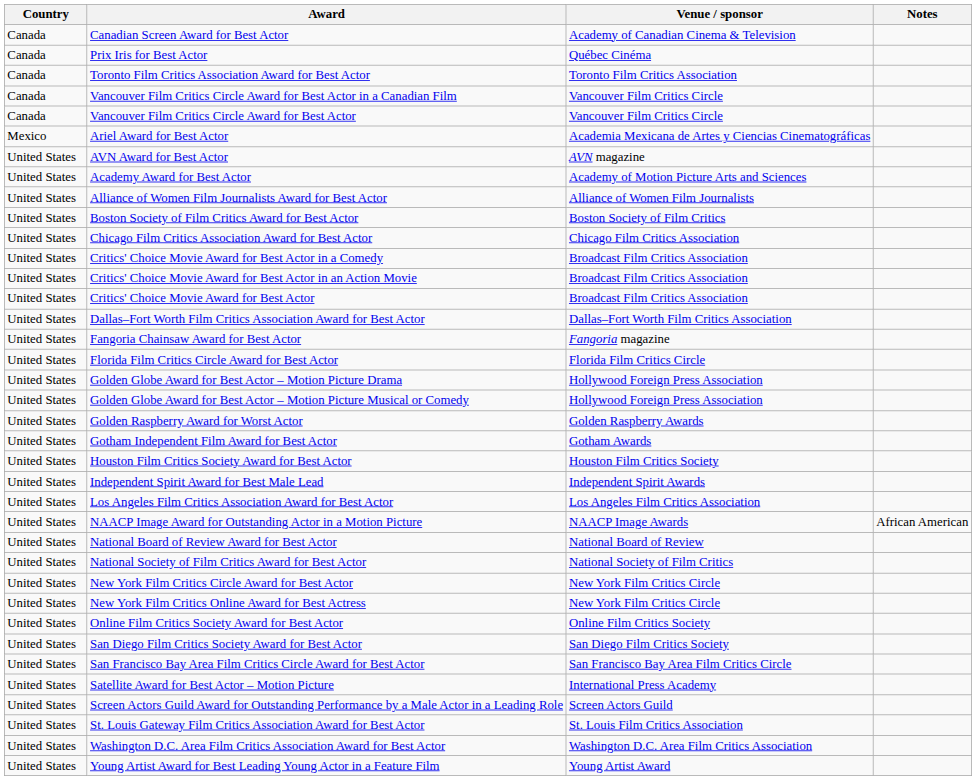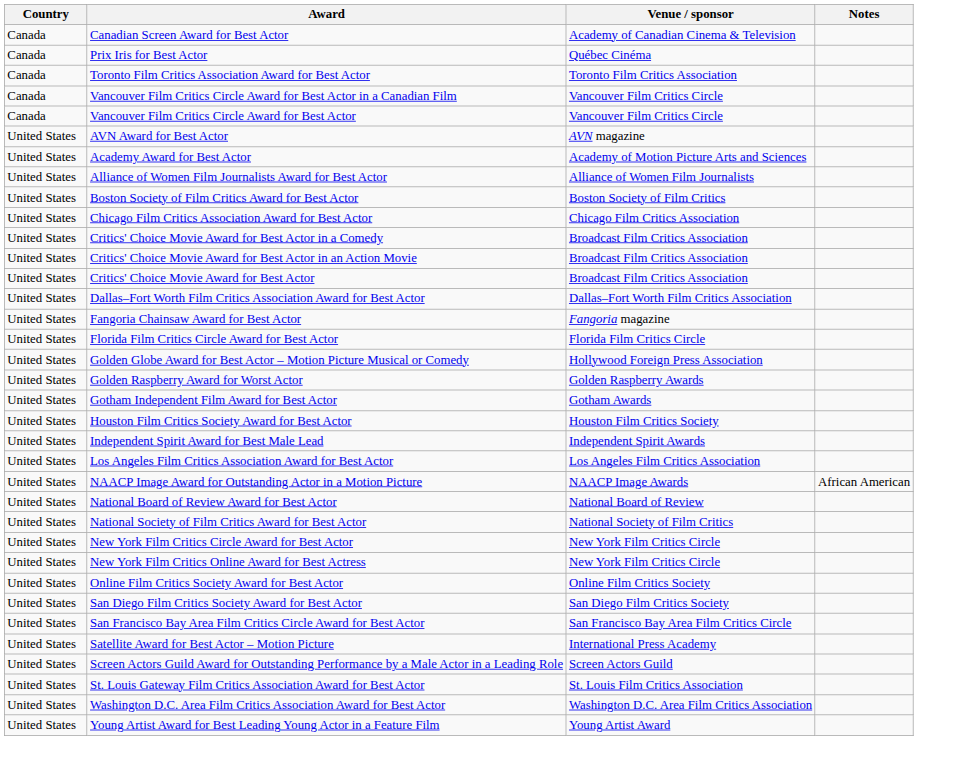 <table class="wikitable sortable">
 <tr>
 <th style="width:6em;">Country</th>
 <th>Award</th>
 <th>Venue / sponsor</th>
 <th>Notes</th>
 </tr>
 <tr>
 <td>Canada</td>
 <td><a href='#'>Canadian Screen Award for Best Actor</a></td>
 <td><a href='#'>Academy of Canadian Cinema & Television</a></td>
 <td></td>
 </tr>
 <tr>
 <td>Canada</td>
 <td><a href='#'>Prix Iris for Best Actor</a></td>
 <td><a href='#'>Québec Cinéma</a></td>
 <td></td>
 </tr>
 <tr>
 <td>Canada</td>
 <td><a href='#'>Toronto Film Critics Association Award for Best Actor</a></td>
 <td><a href='#'>Toronto Film Critics Association</a></td>
 <td></td>
 </tr>
 <tr>
 <td>Canada</td>
 <td><a href='#'>Vancouver Film Critics Circle Award for Best Actor in a Canadian Film</a></td>
 <td><a href='#'>Vancouver Film Critics Circle</a></td>
 <td></td>
 </tr>
 <tr>
 <td>Canada</td>
 <td><a href='#'>Vancouver Film Critics Circle Award for Best Actor</a></td>
 <td><a href='#'>Vancouver Film Critics Circle</a></td>
-<td></td>
-</tr>
-<tr>
-<td>Mexico</td>
-<td><a href='#'>Ariel Award for Best Actor</a></td>
-<td><a href='#'>Academia Mexicana de Artes y Ciencias Cinematográficas</a></td>
 <td></td>
 </tr>
 <tr>
 <td>United States</td>
 <td><a href='#'>AVN Award for Best Actor</a></td>
 <td><em><a href='#'>AVN</a></em> magazine</td>
 <td></td>
 </tr>
 <tr>
 <td>United States</td>
 <td><a href='#'>Academy Award for Best Actor</a></td>
 <td><a href='#'>Academy of Motion Picture Arts and Sciences</a></td>
 <td></td>
 </tr>
 <tr>
 <td>United States</td>
 <td><a href='#'>Alliance of Women Film Journalists Award for Best Actor</a></td>
 <td><a href='#'>Alliance of Women Film Journalists</a></td>
 <td></td>
 </tr>
 <tr>
 <td>United States</td>
 <td><a href='#'>Boston Society of Film Critics Award for Best Actor</a></td>
 <td><a href='#'>Boston Society of Film Critics</a></td>
 <td></td>
 </tr>
 <tr>
 <td>United States</td>
 <td><a href='#'>Chicago Film Critics Association Award for Best Actor</a></td>
 <td><a href='#'>Chicago Film Critics Association</a></td>
 <td></td>
 </tr>
 <tr>
 <td>United States</td>
 <td><a href='#'>Critics' Choice Movie Award for Best Actor in a Comedy</a></td>
 <td><a href='#'>Broadcast Film Critics Association</a></td>
 <td></td>
 </tr>
 <tr>
 <td>United States</td>
 <td><a href='#'>Critics' Choice Movie Award for Best Actor in an Action Movie</a></td>
 <td><a href='#'>Broadcast Film Critics Association</a></td>
 <td></td>
 </tr>
 <tr>
 <td>United States</td>
 <td><a href='#'>Critics' Choice Movie Award for Best Actor</a></td>
 <td><a href='#'>Broadcast Film Critics Association</a></td>
 <td></td>
 </tr>
 <tr>
 <td>United States</td>
 <td><a href='#'>Dallas–Fort Worth Film Critics Association Award for Best Actor</a></td>
 <td><a href='#'>Dallas–Fort Worth Film Critics Association</a></td>
 <td></td>
 </tr>
 <tr>
 <td>United States</td>
 <td><a href='#'>Fangoria Chainsaw Award for Best Actor</a></td>
 <td><em><a href='#'>Fangoria</a></em> magazine</td>
 <td></td>
 </tr>
 <tr>
 <td>United States</td>
 <td><a href='#'>Florida Film Critics Circle Award for Best Actor</a></td>
 <td><a href='#'>Florida Film Critics Circle</a></td>
-<td></td>
-</tr>
-<tr>
-<td>United States</td>
-<td><a href='#'>Golden Globe Award for Best Actor – Motion Picture Drama</a></td>
-<td><a href='#'>Hollywood Foreign Press Association</a></td>
 <td></td>
 </tr>
 <tr>
 <td>United States</td>
 <td><a href='#'>Golden Globe Award for Best Actor – Motion Picture Musical or Comedy</a></td>
 <td><a href='#'>Hollywood Foreign Press Association</a></td>
 <td></td>
 </tr>
 <tr>
 <td>United States</td>
 <td><a href='#'>Golden Raspberry Award for Worst Actor</a></td>
 <td><a href='#'>Golden Raspberry Awards</a></td>
 <td></td>
 </tr>
 <tr>
 <td>United States</td>
 <td><a href='#'>Gotham Independent Film Award for Best Actor</a></td>
 <td><a href='#'>Gotham Awards</a></td>
 <td></td>
 </tr>
 <tr>
 <td>United States</td>
 <td><a href='#'>Houston Film Critics Society Award for Best Actor</a></td>
 <td><a href='#'>Houston Film Critics Society</a></td>
 <td></td>
 </tr>
 <tr>
 <td>United States</td>
 <td><a href='#'>Independent Spirit Award for Best Male Lead</a></td>
 <td><a href='#'>Independent Spirit Awards</a></td>
 <td></td>
 </tr>
 <tr>
 <td>United States</td>
 <td><a href='#'>Los Angeles Film Critics Association Award for Best Actor</a></td>
 <td><a href='#'>Los Angeles Film Critics Association</a></td>
 <td></td>
 </tr>
 <tr>
 <td>United States</td>
 <td><a href='#'>NAACP Image Award for Outstanding Actor in a Motion Picture</a></td>
 <td><a href='#'>NAACP Image Awards</a></td>
 <td>African American</td>
 </tr>
 <tr>
 <td>United States</td>
 <td><a href='#'>National Board of Review Award for Best Actor</a></td>
 <td><a href='#'>National Board of Review</a></td>
 <td></td>
 </tr>
 <tr>
 <td>United States</td>
 <td><a href='#'>National Society of Film Critics Award for Best Actor</a></td>
 <td><a href='#'>National Society of Film Critics</a></td>
 <td></td>
 </tr>
 <tr>
 <td>United States</td>
 <td><a href='#'>New York Film Critics Circle Award for Best Actor</a></td>
 <td><a href='#'>New York Film Critics Circle</a></td>
 <td></td>
 </tr>
 <tr>
 <td>United States</td>
 <td><a href='#'>New York Film Critics Online Award for Best Actress</a></td>
 <td><a href='#'>New York Film Critics Circle</a></td>
 <td></td>
 </tr>
 <tr>
 <td>United States</td>
 <td><a href='#'>Online Film Critics Society Award for Best Actor</a></td>
 <td><a href='#'>Online Film Critics Society</a></td>
 <td></td>
 </tr>
 <tr>
 <td>United States</td>
 <td><a href='#'>San Diego Film Critics Society Award for Best Actor</a></td>
 <td><a href='#'>San Diego Film Critics Society</a></td>
 <td></td>
 </tr>
 <tr>
 <td>United States</td>
 <td><a href='#'>San Francisco Bay Area Film Critics Circle Award for Best Actor</a></td>
 <td><a href='#'>San Francisco Bay Area Film Critics Circle</a></td>
 <td></td>
 </tr>
 <tr>
 <td>United States</td>
 <td><a href='#'>Satellite Award for Best Actor – Motion Picture</a></td>
 <td><a href='#'>International Press Academy</a></td>
 <td></td>
 </tr>
 <tr>
 <td>United States</td>
 <td><a href='#'>Screen Actors Guild Award for Outstanding Performance by a Male Actor in a Leading Role</a></td>
 <td><a href='#'>Screen Actors Guild</a></td>
 <td></td>
 </tr>
 <tr>
 <td>United States</td>
 <td><a href='#'>St. Louis Gateway Film Critics Association Award for Best Actor</a></td>
 <td><a href='#'>St. Louis Film Critics Association</a></td>
 <td></td>
 </tr>
 <tr>
 <td>United States</td>
 <td><a href='#'>Washington D.C. Area Film Critics Association Award for Best Actor</a></td>
 <td><a href='#'>Washington D.C. Area Film Critics Association</a></td>
 <td></td>
 </tr>
 <tr>
 <td>United States</td>
 <td><a href='#'>Young Artist Award for Best Leading Young Actor in a Feature Film</a></td>
 <td><a href='#'>Young Artist Award</a></td>
 <td></td>
 </tr>
 </table>
